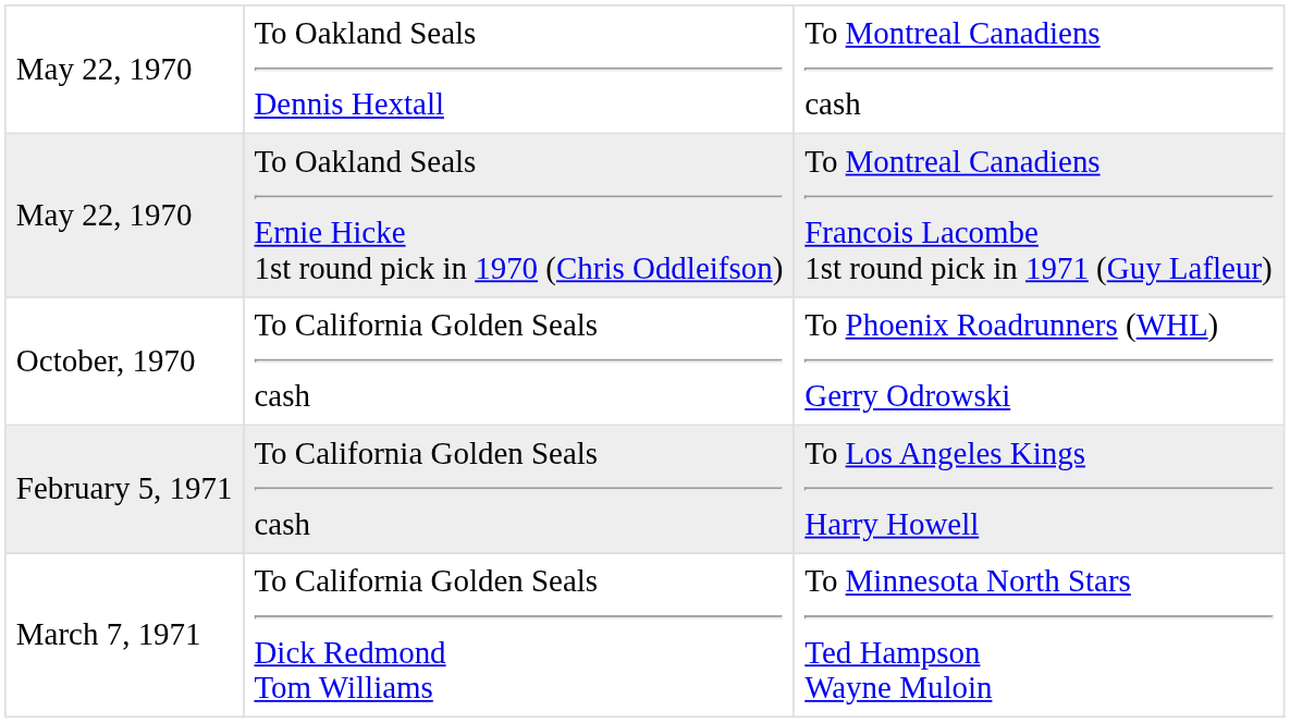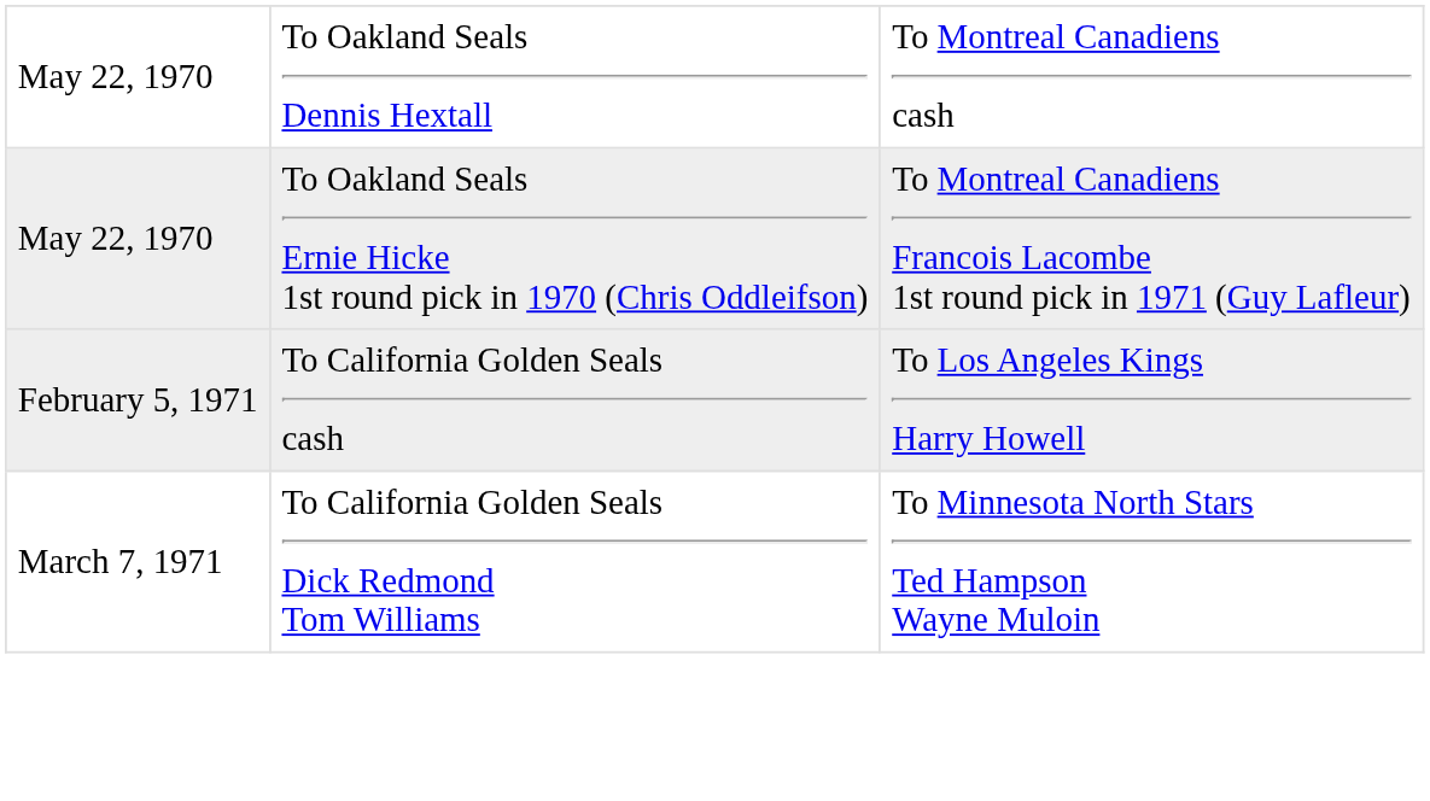 <table border=1 style="border-collapse:collapse" bordercolor="#DFDFDF"  cellpadding="5">
 <tr>
 <td>May 22, 1970</td>
 <td valign="top">To Oakland Seals <hr><a href='#'>Dennis Hextall</a></td>
 <td valign="top">To <a href='#'>Montreal Canadiens</a> <hr>cash</td>
 </tr>
 <tr bgcolor="#eeeeee">
 <td>May 22, 1970</td>
 <td valign="top">To Oakland Seals <hr><a href='#'>Ernie Hicke</a><br>1st round pick in <a href='#'>1970</a> (<a href='#'>Chris Oddleifson</a>)</td>
 <td valign="top">To <a href='#'>Montreal Canadiens</a> <hr><a href='#'>Francois Lacombe</a><br>1st round pick in <a href='#'>1971</a> (<a href='#'>Guy Lafleur</a>)</td>
-</tr>
-<tr>
-<td>October, 1970</td>
-<td valign="top">To California Golden Seals <hr>cash</td>
-<td valign="top">To <a href='#'>Phoenix Roadrunners</a> (<a href='#'>WHL</a>) <hr><a href='#'>Gerry Odrowski</a></td>
 </tr>
 <tr bgcolor="#eeeeee">
 <td>February 5, 1971</td>
 <td valign="top">To California Golden Seals <hr>cash</td>
 <td valign="top">To <a href='#'>Los Angeles Kings</a> <hr><a href='#'>Harry Howell</a></td>
 </tr>
 <tr>
 <td>March 7, 1971</td>
 <td valign="top">To California Golden Seals <hr><a href='#'>Dick Redmond</a><br><a href='#'>Tom Williams</a></td>
 <td valign="top">To <a href='#'>Minnesota North Stars</a> <hr><a href='#'>Ted Hampson</a><br><a href='#'>Wayne Muloin</a></td>
 </tr>
 </table>
